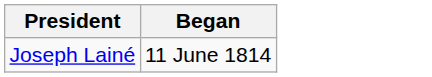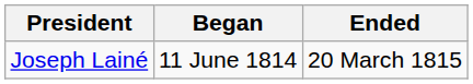 <table class="wikitable">
 <tr>
 <th scope="col">President</th>
 <th scope="col">Began</th>
+<th scope="col">Ended</th>
 </tr>
 <tr>
 <td><a href='#'>Joseph Lainé</a></td>
 <td>11 June 1814</td>
+<td>20 March 1815</td>
 </tr>
 </table>
